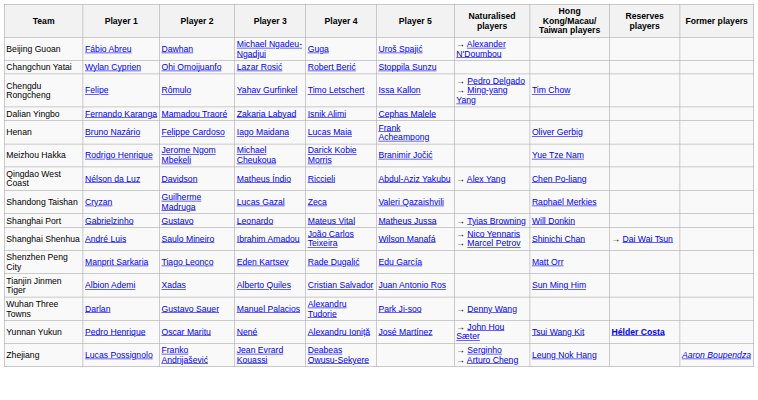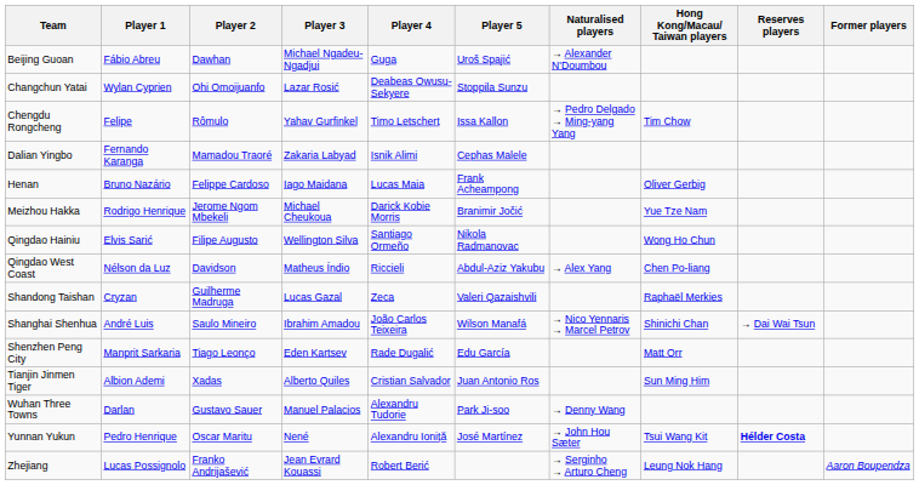 <table class="wikitable" style="font-size:90%;">
 <tr>
 <th width="200">Team</th>
 <th width="180">Player 1</th>
 <th width="180">Player 2</th>
 <th width="180">Player 3</th>
 <th width="180">Player 4</th>
 <th width="180">Player 5</th>
 <th width="180">Naturalised players</th>
 <th width="180">Hong Kong/Macau/<br>Taiwan players</th>
 <th width="180">Reserves players</th>
 <th width="180">Former players</th>
 </tr>
 <tr>
 <td>Beijing Guoan</td>
 <td> <a href='#'>Fábio Abreu</a></td>
 <td> <a href='#'>Dawhan</a></td>
 <td> <a href='#'>Michael Ngadeu-Ngadjui</a></td>
 <td> <a href='#'>Guga</a></td>
 <td> <a href='#'>Uroš Spajić</a></td>
 <td>→ <a href='#'>Alexander N'Doumbou</a></td>
 <td></td>
 <td></td>
 <td></td>
 </tr>
 <tr>
 <td>Changchun Yatai</td>
 <td> <a href='#'>Wylan Cyprien</a></td>
 <td> <a href='#'>Ohi Omoijuanfo</a></td>
 <td> <a href='#'>Lazar Rosić</a></td>
-<td> <a href='#'>Robert Berić</a></td>
+<td> <a href='#'>Deabeas Owusu-Sekyere</a></td>
 <td> <a href='#'>Stoppila Sunzu</a></td>
 <td></td>
 <td></td>
 <td></td>
 <td></td>
 </tr>
 <tr>
 <td>Chengdu Rongcheng</td>
 <td> <a href='#'>Felipe</a></td>
 <td> <a href='#'>Rômulo</a></td>
 <td> <a href='#'>Yahav Gurfinkel</a></td>
 <td> <a href='#'>Timo Letschert</a></td>
 <td> <a href='#'>Issa Kallon</a></td>
 <td>→ <a href='#'>Pedro Delgado</a><br>→ <a href='#'>Ming-yang Yang</a></td>
 <td> <a href='#'>Tim Chow</a></td>
 <td></td>
 <td></td>
 </tr>
 <tr>
 <td>Dalian Yingbo</td>
 <td> <a href='#'>Fernando Karanga</a></td>
 <td> <a href='#'>Mamadou Traoré</a></td>
 <td> <a href='#'>Zakaria Labyad</a></td>
 <td> <a href='#'>Isnik Alimi</a></td>
 <td> <a href='#'>Cephas Malele</a></td>
 <td></td>
 <td></td>
 <td></td>
 <td></td>
 </tr>
 <tr>
 <td>Henan</td>
 <td> <a href='#'>Bruno Nazário</a></td>
 <td> <a href='#'>Felippe Cardoso</a></td>
 <td> <a href='#'>Iago Maidana</a></td>
 <td> <a href='#'>Lucas Maia</a></td>
 <td> <a href='#'>Frank Acheampong</a></td>
 <td></td>
 <td> <a href='#'>Oliver Gerbig</a></td>
 <td></td>
 <td></td>
 </tr>
 <tr>
 <td>Meizhou Hakka</td>
 <td> <a href='#'>Rodrigo Henrique</a></td>
 <td> <a href='#'>Jerome Ngom Mbekeli</a></td>
 <td> <a href='#'>Michael Cheukoua</a></td>
 <td> <a href='#'>Darick Kobie Morris</a></td>
 <td> <a href='#'>Branimir Jočić</a></td>
 <td></td>
 <td> <a href='#'>Yue Tze Nam</a></td>
 <td></td>
 <td></td>
 </tr>
 <tr>
+<td>Qingdao Hainiu</td>
+<td> <a href='#'>Elvis Sarić</a></td>
+<td> <a href='#'>Filipe Augusto</a></td>
+<td> <a href='#'>Wellington Silva</a></td>
+<td> <a href='#'>Santiago Ormeño</a></td>
+<td> <a href='#'>Nikola Radmanovac</a></td>
+<td></td>
+<td> <a href='#'>Wong Ho Chun</a></td>
+<td></td>
+<td></td>
+</tr>
+<tr>
 <td>Qingdao West Coast</td>
 <td> <a href='#'>Nélson da Luz</a></td>
 <td> <a href='#'>Davidson</a></td>
 <td> <a href='#'>Matheus Índio</a></td>
 <td> <a href='#'>Riccieli</a></td>
 <td> <a href='#'>Abdul-Aziz Yakubu</a></td>
 <td>→ <a href='#'>Alex Yang</a></td>
 <td> <a href='#'>Chen Po-liang</a></td>
 <td></td>
 <td></td>
 </tr>
 <tr>
 <td>Shandong Taishan</td>
 <td> <a href='#'>Cryzan</a></td>
 <td> <a href='#'>Guilherme Madruga</a></td>
 <td> <a href='#'>Lucas Gazal</a></td>
 <td> <a href='#'>Zeca</a></td>
 <td> <a href='#'>Valeri Qazaishvili</a></td>
 <td></td>
 <td> <a href='#'>Raphaël Merkies</a></td>
-<td></td>
-<td></td>
-</tr>
-<tr>
-<td>Shanghai Port</td>
-<td> <a href='#'>Gabrielzinho</a></td>
-<td> <a href='#'>Gustavo</a></td>
-<td> <a href='#'>Leonardo</a></td>
-<td> <a href='#'>Mateus Vital</a></td>
-<td> <a href='#'>Matheus Jussa</a></td>
-<td>→ <a href='#'>Tyias Browning</a></td>
-<td> <a href='#'>Will Donkin</a></td>
 <td></td>
 <td></td>
 </tr>
 <tr>
 <td>Shanghai Shenhua</td>
 <td> <a href='#'>André Luis</a></td>
 <td> <a href='#'>Saulo Mineiro</a></td>
 <td> <a href='#'>Ibrahim Amadou</a></td>
 <td> <a href='#'>João Carlos Teixeira</a></td>
 <td> <a href='#'>Wilson Manafá</a></td>
 <td>→ <a href='#'>Nico Yennaris</a><br>→ <a href='#'>Marcel Petrov</a></td>
 <td> <a href='#'>Shinichi Chan</a></td>
 <td>→ <a href='#'>Dai Wai Tsun</a></td>
 <td></td>
 </tr>
 <tr>
 <td>Shenzhen Peng City</td>
 <td> <a href='#'>Manprit Sarkaria</a></td>
 <td> <a href='#'>Tiago Leonço</a></td>
 <td> <a href='#'>Eden Kartsev</a></td>
 <td> <a href='#'>Rade Dugalić</a></td>
 <td> <a href='#'>Edu García</a></td>
 <td></td>
 <td> <a href='#'>Matt Orr</a></td>
 <td></td>
 <td></td>
 </tr>
 <tr>
 <td>Tianjin Jinmen Tiger</td>
 <td> <a href='#'>Albion Ademi</a></td>
 <td> <a href='#'>Xadas</a></td>
 <td> <a href='#'>Alberto Quiles</a></td>
 <td> <a href='#'>Cristian Salvador</a></td>
 <td> <a href='#'>Juan Antonio Ros</a></td>
 <td></td>
 <td> <a href='#'>Sun Ming Him</a></td>
 <td></td>
 <td></td>
 </tr>
 <tr>
 <td>Wuhan Three Towns</td>
 <td> <a href='#'>Darlan</a></td>
 <td> <a href='#'>Gustavo Sauer</a></td>
 <td> <a href='#'>Manuel Palacios</a></td>
 <td> <a href='#'>Alexandru Tudorie</a></td>
 <td> <a href='#'>Park Ji-soo</a></td>
 <td>→ <a href='#'>Denny Wang</a></td>
 <td></td>
 <td></td>
 <td></td>
 </tr>
 <tr>
 <td>Yunnan Yukun</td>
 <td> <a href='#'>Pedro Henrique</a></td>
 <td> <a href='#'>Oscar Maritu</a></td>
 <td> <a href='#'>Nené</a></td>
 <td> <a href='#'>Alexandru Ioniță</a></td>
 <td> <a href='#'>José Martínez</a></td>
 <td>→ <a href='#'>John Hou Sæter</a></td>
 <td> <a href='#'>Tsui Wang Kit</a></td>
 <td><strong> <a href='#'>Hélder Costa</a></strong></td>
 <td></td>
 </tr>
 <tr>
 <td>Zhejiang</td>
 <td> <a href='#'>Lucas Possignolo</a></td>
 <td> <a href='#'>Franko Andrijašević</a></td>
 <td> <a href='#'>Jean Evrard Kouassi</a></td>
-<td> <a href='#'>Deabeas Owusu-Sekyere</a></td>
+<td> <a href='#'>Robert Berić</a></td>
 <td></td>
 <td> →  <a href='#'>Serginho</a><br>→ <a href='#'>Arturo Cheng</a></td>
 <td> <a href='#'>Leung Nok Hang</a></td>
 <td></td>
 <td> <em><a href='#'>Aaron Boupendza</a></em></td>
 </tr>
 </table>
